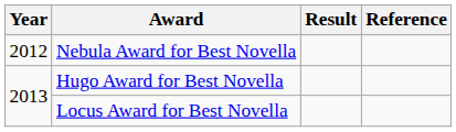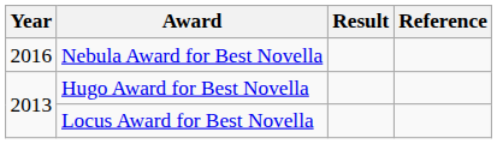 <table class="wikitable">
 <tr>
 <th>Year</th>
 <th>Award</th>
 <th>Result</th>
 <th>Reference</th>
 </tr>
 <tr>
-<td>2012</td>
+<td>2016</td>
 <td><a href='#'>Nebula Award for Best Novella</a></td>
 <td></td>
 <td></td>
 </tr>
 <tr>
 <td rowspan=2>2013</td>
 <td><a href='#'>Hugo Award for Best Novella</a></td>
 <td></td>
 <td></td>
 </tr>
 <tr>
 <td><a href='#'>Locus Award for Best Novella</a></td>
 <td></td>
 <td></td>
 </tr>
 </table>
